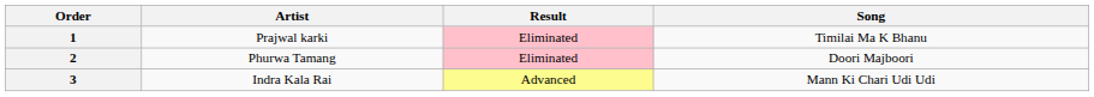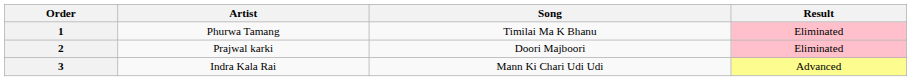 <table class="wikitable" style="text-align: center; width:65%;">
 <tr>
 <th>Order</th>
 <th>Artist</th>
+<th>Song</th>
 <th>Result</th>
-<th>Song</th>
 </tr>
 <tr>
 <th>1</th>
-<td>Prajwal karki</td>
+<td>Phurwa Tamang</td>
+<td>Timilai Ma K Bhanu</td>
 <td style="background:pink">Eliminated</td>
-<td>Timilai Ma K Bhanu</td>
 </tr>
 <tr>
 <th>2</th>
-<td>Phurwa Tamang</td>
+<td>Prajwal karki</td>
+<td>Doori Majboori</td>
 <td style="background:pink">Eliminated</td>
-<td>Doori Majboori</td>
 </tr>
 <tr>
 <th>3</th>
 <td>Indra Kala Rai</td>
+<td>Mann Ki Chari Udi Udi</td>
 <td style="background:#fdfc8f">Advanced</td>
-<td>Mann Ki Chari Udi Udi</td>
 </tr>
 </table>
